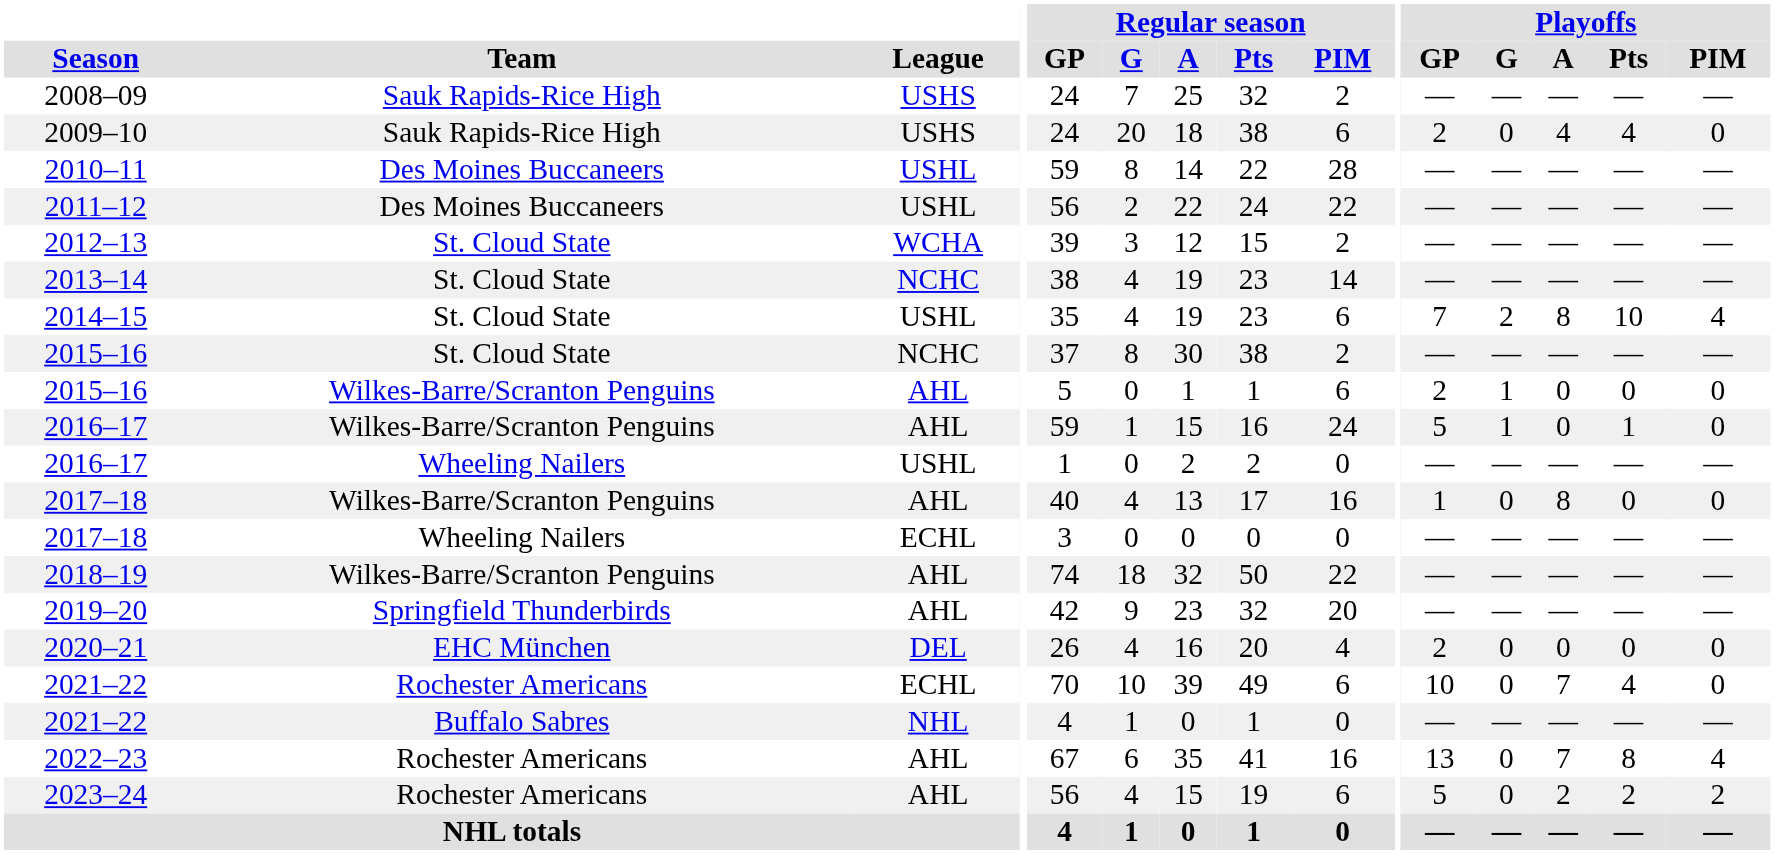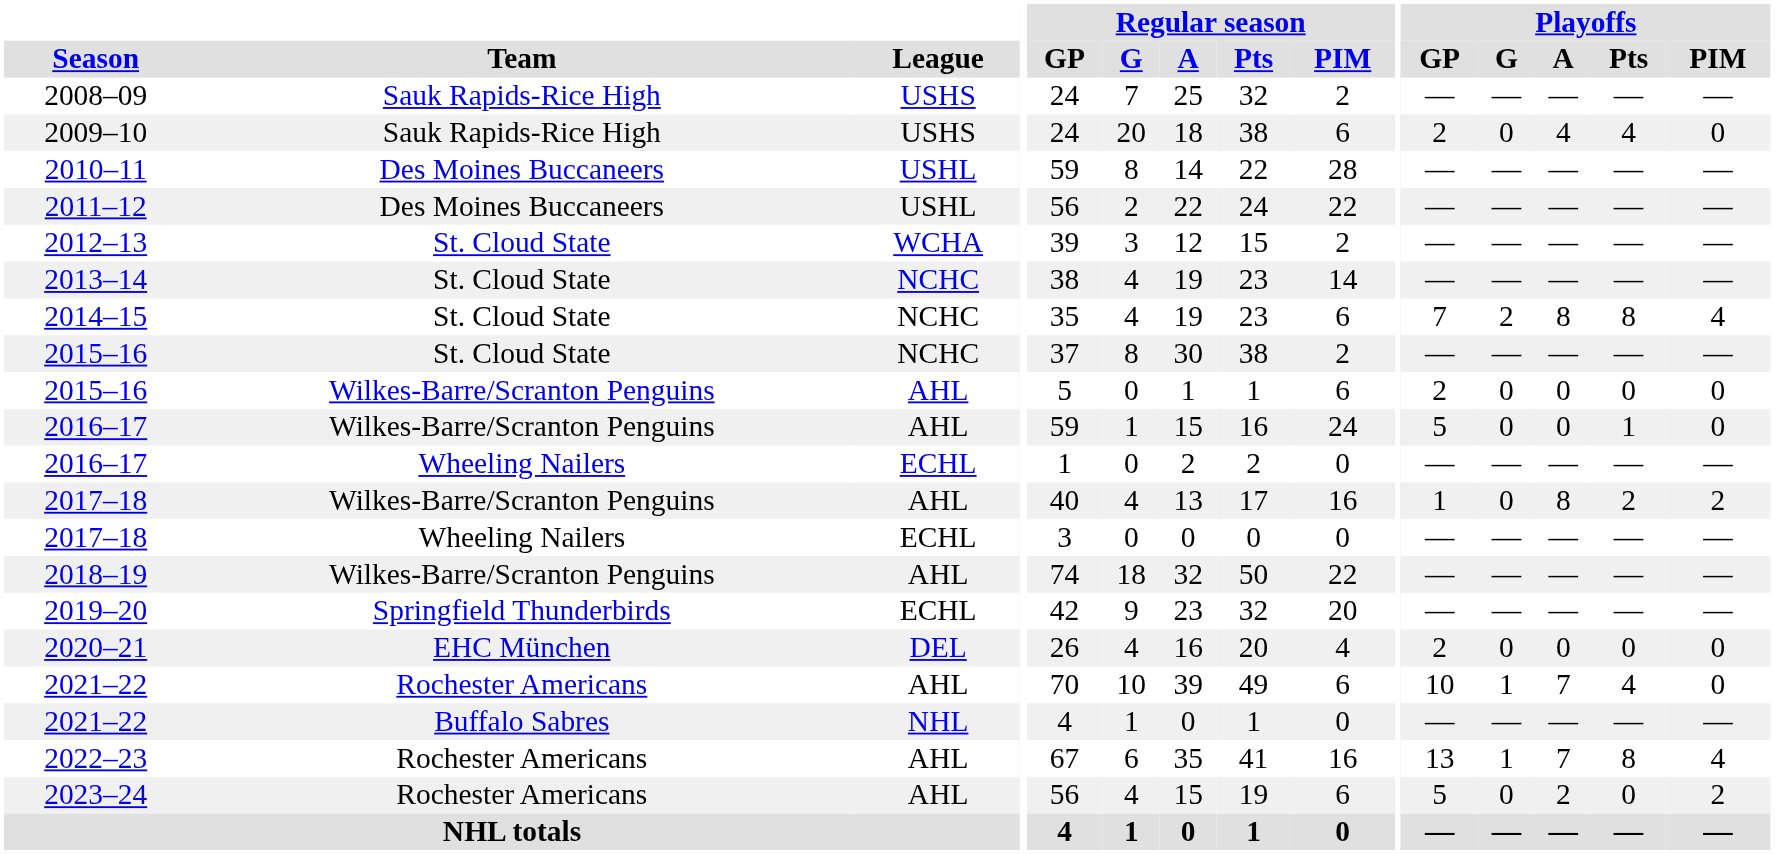 <table border="0" cellpadding="1" cellspacing="0" style="text-align:center; width:60em">
 <tr bgcolor="#e0e0e0">
 <th colspan="3" bgcolor="#ffffff"></th>
 <th rowspan="99" bgcolor="#ffffff"></th>
 <th colspan="5"><a href='#'>Regular season</a></th>
 <th rowspan="99" bgcolor="#ffffff"></th>
 <th colspan="5"><a href='#'>Playoffs</a></th>
 </tr>
 <tr bgcolor="#e0e0e0">
 <th><a href='#'>Season</a></th>
 <th>Team</th>
 <th>League</th>
 <th>GP</th>
 <th><a href='#'>G</a></th>
 <th><a href='#'>A</a></th>
 <th><a href='#'>Pts</a></th>
 <th><a href='#'>PIM</a></th>
 <th>GP</th>
 <th>G</th>
 <th>A</th>
 <th>Pts</th>
 <th>PIM</th>
 </tr>
 <tr>
 <td>2008–09</td>
 <td><a href='#'>Sauk Rapids-Rice High</a></td>
 <td><a href='#'>USHS</a></td>
 <td>24</td>
 <td>7</td>
 <td>25</td>
 <td>32</td>
 <td>2</td>
 <td>—</td>
 <td>—</td>
 <td>—</td>
 <td>—</td>
 <td>—</td>
 </tr>
 <tr bgcolor="#f0f0f0">
 <td>2009–10</td>
 <td>Sauk Rapids-Rice High</td>
 <td>USHS</td>
 <td>24</td>
 <td>20</td>
 <td>18</td>
 <td>38</td>
 <td>6</td>
 <td>2</td>
 <td>0</td>
 <td>4</td>
 <td>4</td>
 <td>0</td>
 </tr>
 <tr>
 <td><a href='#'>2010–11</a></td>
 <td><a href='#'>Des Moines Buccaneers</a></td>
 <td><a href='#'>USHL</a></td>
 <td>59</td>
 <td>8</td>
 <td>14</td>
 <td>22</td>
 <td>28</td>
 <td>—</td>
 <td>—</td>
 <td>—</td>
 <td>—</td>
 <td>—</td>
 </tr>
 <tr bgcolor="#f0f0f0">
 <td><a href='#'>2011–12</a></td>
 <td>Des Moines Buccaneers</td>
 <td>USHL</td>
 <td>56</td>
 <td>2</td>
 <td>22</td>
 <td>24</td>
 <td>22</td>
 <td>—</td>
 <td>—</td>
 <td>—</td>
 <td>—</td>
 <td>—</td>
 </tr>
 <tr>
 <td><a href='#'>2012–13</a></td>
 <td><a href='#'>St. Cloud State</a></td>
 <td><a href='#'>WCHA</a></td>
 <td>39</td>
 <td>3</td>
 <td>12</td>
 <td>15</td>
 <td>2</td>
 <td>—</td>
 <td>—</td>
 <td>—</td>
 <td>—</td>
 <td>—</td>
 </tr>
 <tr>
 </tr>
 <tr bgcolor="#f0f0f0">
 <td><a href='#'>2013–14</a></td>
 <td>St. Cloud State</td>
 <td><a href='#'>NCHC</a></td>
 <td>38</td>
 <td>4</td>
 <td>19</td>
 <td>23</td>
 <td>14</td>
 <td>—</td>
 <td>—</td>
 <td>—</td>
 <td>—</td>
 <td>—</td>
 </tr>
 <tr>
 <td><a href='#'>2014–15</a></td>
 <td>St. Cloud State</td>
-<td>USHL</td>
+<td>NCHC</td>
 <td>35</td>
 <td>4</td>
 <td>19</td>
 <td>23</td>
 <td>6</td>
 <td>7</td>
 <td>2</td>
 <td>8</td>
-<td>10</td>
+<td>8</td>
 <td>4</td>
 </tr>
 <tr bgcolor="#f0f0f0">
 <td><a href='#'>2015–16</a></td>
 <td>St. Cloud State</td>
 <td>NCHC</td>
 <td>37</td>
 <td>8</td>
 <td>30</td>
 <td>38</td>
 <td>2</td>
 <td>—</td>
 <td>—</td>
 <td>—</td>
 <td>—</td>
 <td>—</td>
 </tr>
 <tr>
 <td><a href='#'>2015–16</a></td>
 <td><a href='#'>Wilkes-Barre/Scranton Penguins</a></td>
 <td><a href='#'>AHL</a></td>
 <td>5</td>
 <td>0</td>
 <td>1</td>
 <td>1</td>
 <td>6</td>
 <td>2</td>
-<td>1</td>
+<td>0</td>
 <td>0</td>
 <td>0</td>
 <td>0</td>
 </tr>
 <tr bgcolor="#f0f0f0">
 <td><a href='#'>2016–17</a></td>
 <td>Wilkes-Barre/Scranton Penguins</td>
 <td>AHL</td>
 <td>59</td>
 <td>1</td>
 <td>15</td>
 <td>16</td>
 <td>24</td>
 <td>5</td>
-<td>1</td>
+<td>0</td>
 <td>0</td>
 <td>1</td>
 <td>0</td>
 </tr>
 <tr>
 <td><a href='#'>2016–17</a></td>
 <td><a href='#'>Wheeling Nailers</a></td>
-<td>USHL</td>
+<td><a href='#'>ECHL</a></td>
 <td>1</td>
 <td>0</td>
 <td>2</td>
 <td>2</td>
 <td>0</td>
 <td>—</td>
 <td>—</td>
 <td>—</td>
 <td>—</td>
 <td>—</td>
 </tr>
 <tr bgcolor="#f0f0f0">
 <td><a href='#'>2017–18</a></td>
 <td>Wilkes-Barre/Scranton Penguins</td>
 <td>AHL</td>
 <td>40</td>
 <td>4</td>
 <td>13</td>
 <td>17</td>
 <td>16</td>
 <td>1</td>
 <td>0</td>
 <td>8</td>
-<td>0</td>
-<td>0</td>
+<td>2</td>
+<td>2</td>
 </tr>
 <tr>
 <td><a href='#'>2017–18</a></td>
 <td>Wheeling Nailers</td>
 <td>ECHL</td>
 <td>3</td>
 <td>0</td>
 <td>0</td>
 <td>0</td>
 <td>0</td>
 <td>—</td>
 <td>—</td>
 <td>—</td>
 <td>—</td>
 <td>—</td>
 </tr>
 <tr bgcolor="#f0f0f0">
 <td><a href='#'>2018–19</a></td>
 <td>Wilkes-Barre/Scranton Penguins</td>
 <td>AHL</td>
 <td>74</td>
 <td>18</td>
 <td>32</td>
 <td>50</td>
 <td>22</td>
 <td>—</td>
 <td>—</td>
 <td>—</td>
 <td>—</td>
 <td>—</td>
 </tr>
 <tr>
 <td><a href='#'>2019–20</a></td>
 <td><a href='#'>Springfield Thunderbirds</a></td>
-<td>AHL</td>
+<td>ECHL</td>
 <td>42</td>
 <td>9</td>
 <td>23</td>
 <td>32</td>
 <td>20</td>
 <td>—</td>
 <td>—</td>
 <td>—</td>
 <td>—</td>
 <td>—</td>
 </tr>
 <tr bgcolor="#f0f0f0">
 <td><a href='#'>2020–21</a></td>
 <td><a href='#'>EHC München</a></td>
 <td><a href='#'>DEL</a></td>
 <td>26</td>
 <td>4</td>
 <td>16</td>
 <td>20</td>
 <td>4</td>
 <td>2</td>
 <td>0</td>
 <td>0</td>
 <td>0</td>
 <td>0</td>
 </tr>
 <tr>
 <td><a href='#'>2021–22</a></td>
 <td><a href='#'>Rochester Americans</a></td>
-<td>ECHL</td>
+<td>AHL</td>
 <td>70</td>
 <td>10</td>
 <td>39</td>
 <td>49</td>
 <td>6</td>
 <td>10</td>
-<td>0</td>
+<td>1</td>
 <td>7</td>
 <td>4</td>
 <td>0</td>
 </tr>
 <tr bgcolor="#f0f0f0">
 <td><a href='#'>2021–22</a></td>
 <td><a href='#'>Buffalo Sabres</a></td>
 <td><a href='#'>NHL</a></td>
 <td>4</td>
 <td>1</td>
 <td>0</td>
 <td>1</td>
 <td>0</td>
 <td>—</td>
 <td>—</td>
 <td>—</td>
 <td>—</td>
 <td>—</td>
 </tr>
 <tr>
 <td><a href='#'>2022–23</a></td>
 <td>Rochester Americans</td>
 <td>AHL</td>
 <td>67</td>
 <td>6</td>
 <td>35</td>
 <td>41</td>
 <td>16</td>
 <td>13</td>
-<td>0</td>
+<td>1</td>
 <td>7</td>
 <td>8</td>
 <td>4</td>
 </tr>
 <tr bgcolor="#f0f0f0">
 <td><a href='#'>2023–24</a></td>
 <td>Rochester Americans</td>
 <td>AHL</td>
 <td>56</td>
 <td>4</td>
 <td>15</td>
 <td>19</td>
 <td>6</td>
 <td>5</td>
 <td>0</td>
 <td>2</td>
-<td>2</td>
+<td>0</td>
 <td>2</td>
 </tr>
 <tr bgcolor="#e0e0e0">
 <th colspan="3">NHL totals</th>
 <th>4</th>
 <th>1</th>
 <th>0</th>
 <th>1</th>
 <th>0</th>
 <th>—</th>
 <th>—</th>
 <th>—</th>
 <th>—</th>
 <th>—</th>
 </tr>
 </table>
